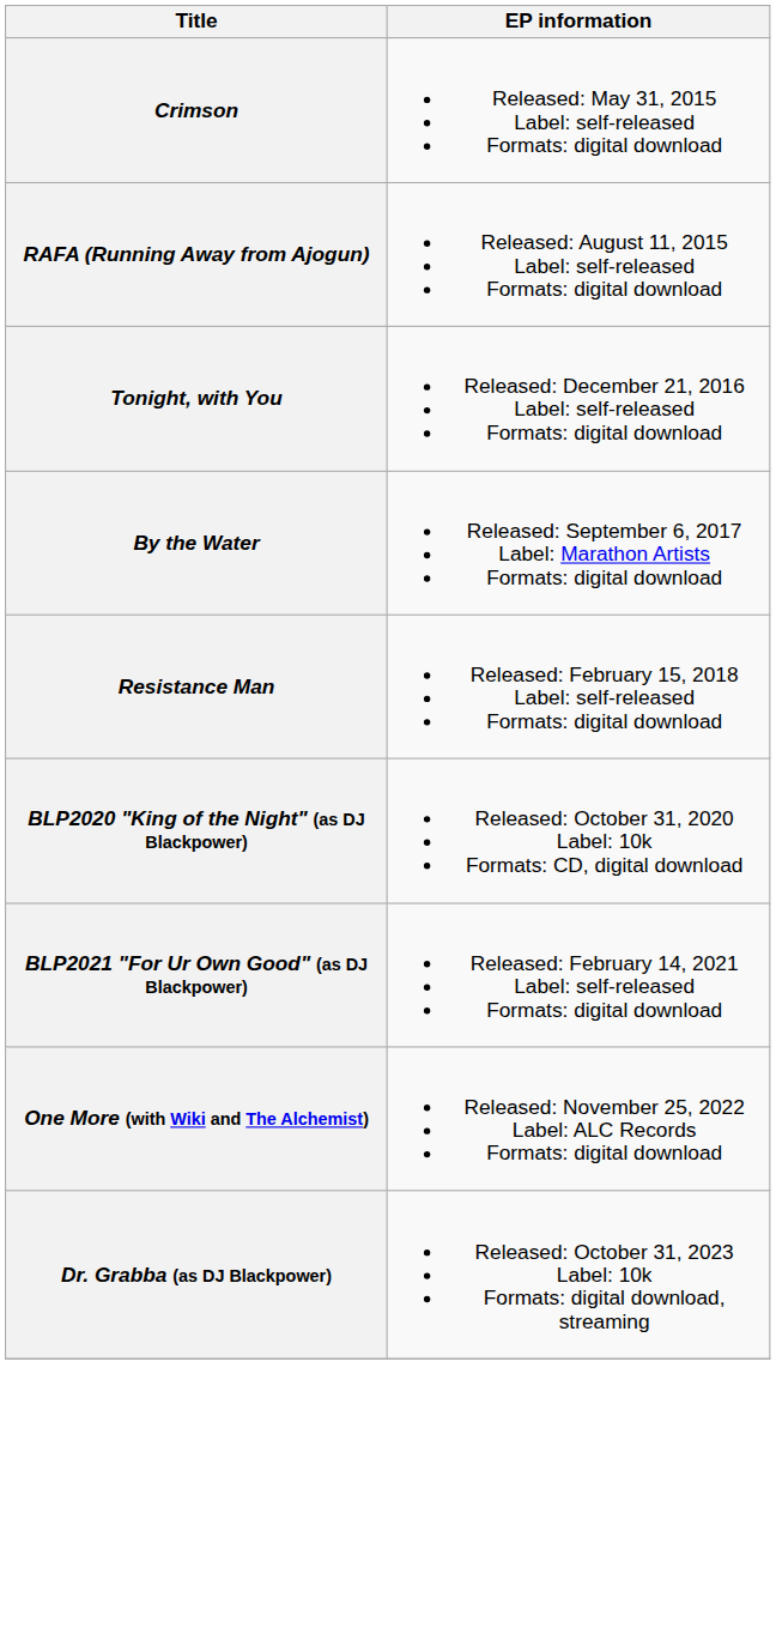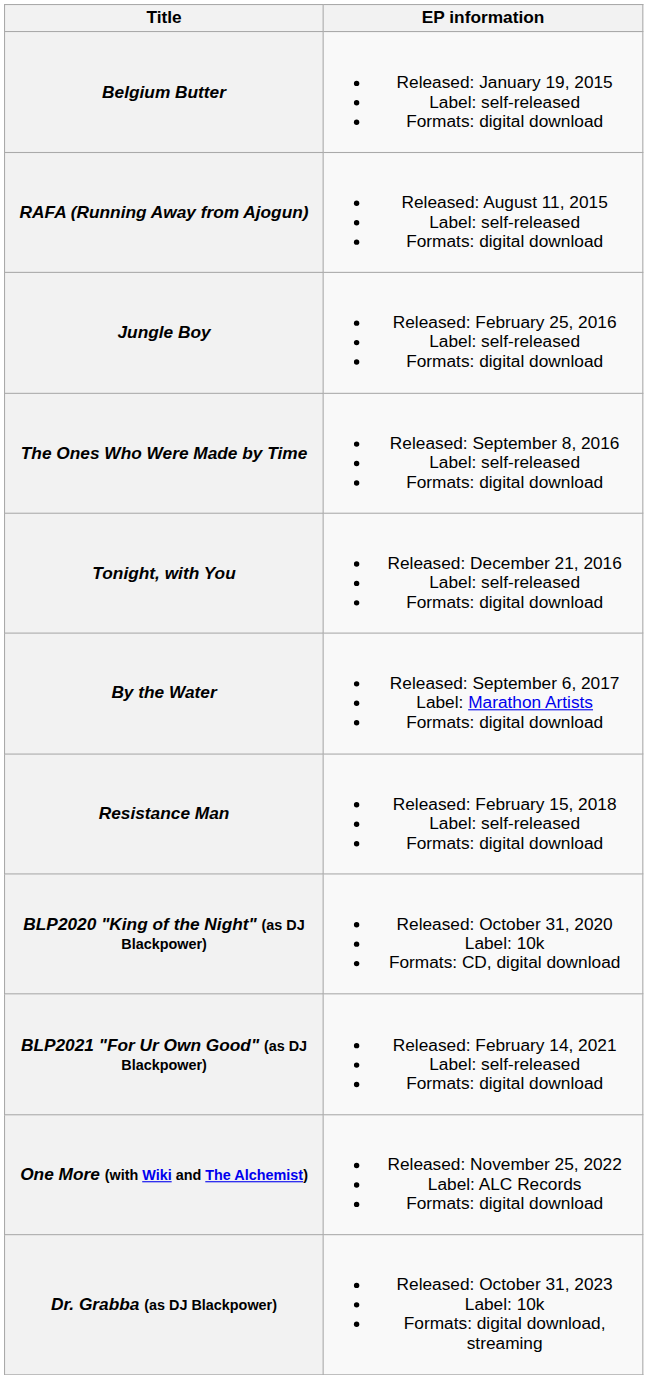 <table class="wikitable plainrowheaders" style="text-align:center;">
 <tr>
 <th scope="col" style="width:18em;">Title</th>
 <th scope="col" style="width:18em;">EP information</th>
 </tr>
 <tr>
-<th scope="row"><em>Crimson</em></th>
-<td><br><ul><li>Released: May 31, 2015</li><li>Label: self-released</li><li>Formats: digital download</li></ul></td>
+<th scope="row"><em>Belgium Butter</em></th>
+<td><br><ul><li>Released: January 19, 2015</li><li>Label: self-released</li><li>Formats: digital download</li></ul></td>
 </tr>
 <tr>
 <th scope="row"><em>RAFA (Running Away from Ajogun)</em></th>
 <td><br><ul><li>Released: August 11, 2015</li><li>Label: self-released</li><li>Formats: digital download</li></ul></td>
+</tr>
+<tr>
+<th scope="row"><em>Jungle Boy</em></th>
+<td><br><ul><li>Released: February 25, 2016</li><li>Label: self-released</li><li>Formats: digital download</li></ul></td>
+</tr>
+<tr>
+<th scope="row"><em>The Ones Who Were Made by Time</em></th>
+<td><br><ul><li>Released: September 8, 2016</li><li>Label: self-released</li><li>Formats: digital download</li></ul></td>
 </tr>
 <tr>
 <th scope="row"><em>Tonight, with You</em></th>
 <td><br><ul><li>Released: December 21, 2016</li><li>Label: self-released</li><li>Formats: digital download</li></ul></td>
 </tr>
 <tr>
 <th scope="row"><em>By the Water</em></th>
 <td><br><ul><li>Released: September 6, 2017</li><li>Label: <a href='#'>Marathon Artists</a></li><li>Formats: digital download</li></ul></td>
 </tr>
 <tr>
 <th scope="row"><em>Resistance Man</em></th>
 <td><br><ul><li>Released: February 15, 2018</li><li>Label: self-released</li><li>Formats: digital download</li></ul></td>
 </tr>
 <tr>
 <th scope="row"><em>BLP2020 "King of the Night"</em> <small>(as DJ Blackpower)</small></th>
 <td><br><ul><li>Released: October 31, 2020</li><li>Label: 10k</li><li>Formats: CD, digital download</li></ul></td>
 </tr>
 <tr>
 <th scope="row"><em>BLP2021 "For Ur Own Good"</em> <small>(as DJ Blackpower)</small></th>
 <td><br><ul><li>Released: February 14, 2021</li><li>Label: self-released</li><li>Formats: digital download</li></ul></td>
 </tr>
 <tr>
 <th scope="row"><em>One More</em> <small>(with <a href='#'>Wiki</a> and <a href='#'>The Alchemist</a>)</small></th>
 <td><br><ul><li>Released: November 25, 2022</li><li>Label: ALC Records</li><li>Formats: digital download</li></ul></td>
 </tr>
 <tr>
 <th scope="row"><em>Dr. Grabba</em> <small>(as DJ Blackpower)</small></th>
 <td><br><ul><li>Released: October 31, 2023</li><li>Label: 10k</li><li>Formats: digital download, streaming</li></ul></td>
 </tr>
 <tr>
 </tr>
 </table>
